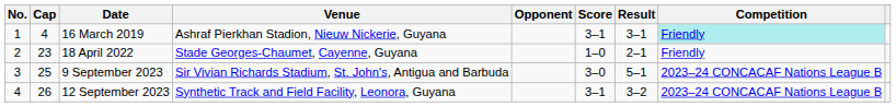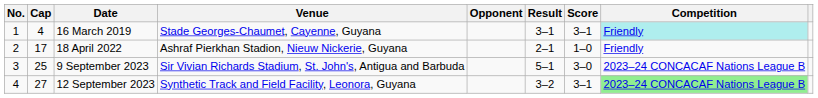 <table class="wikitable sortable">
 <tr>
 <th scope="col">No.</th>
 <th scope="col">Cap</th>
 <th scope="col">Date</th>
 <th scope="col">Venue</th>
 <th scope="col">Opponent</th>
+<th scope="col">Result</th>
 <th scope="col">Score</th>
-<th scope="col">Result</th>
 <th scope="col">Competition</th>
 <th class="unsortable" scope="col"></th>
 </tr>
 <tr>
 <td align="center">1</td>
 <td align="center">4</td>
 <td>16 March 2019</td>
-<td>Ashraf Pierkhan Stadion, <a href='#'>Nieuw Nickerie</a>, Guyana</td>
+<td><a href='#'>Stade Georges-Chaumet</a>, <a href='#'>Cayenne</a>, Guyana</td>
 <td></td>
 <td align="center">3–1</td>
 <td align="center">3–1</td>
 <td style="background: paleturquoise;"><a href='#'>Friendly</a></td>
 <td align="center"></td>
 </tr>
 <tr>
 <td align="center">2</td>
-<td align="center">23</td>
+<td align="center">17</td>
 <td>18 April 2022</td>
-<td><a href='#'>Stade Georges-Chaumet</a>, <a href='#'>Cayenne</a>, Guyana</td>
+<td>Ashraf Pierkhan Stadion, <a href='#'>Nieuw Nickerie</a>, Guyana</td>
 <td></td>
+<td align="center">2–1</td>
 <td align="center">1–0</td>
-<td align="center">2–1</td>
 <td><a href='#'>Friendly</a></td>
 <td align="center"></td>
 </tr>
 <tr>
 <td align="center">3</td>
 <td align="center">25</td>
 <td>9 September 2023</td>
 <td><a href='#'>Sir Vivian Richards Stadium</a>, <a href='#'>St. John's</a>, Antigua and Barbuda</td>
 <td></td>
+<td align="center">5–1</td>
 <td align="center">3–0</td>
-<td align="center">5–1</td>
 <td><a href='#'>2023–24 CONCACAF Nations League B</a></td>
 <td align="center"></td>
 </tr>
 <tr>
 <td align="center">4</td>
-<td align="center">26</td>
+<td align="center">27</td>
 <td>12 September 2023</td>
 <td><a href='#'>Synthetic Track and Field Facility</a>, <a href='#'>Leonora</a>, Guyana</td>
 <td></td>
+<td align="center">3–2</td>
 <td align="center">3–1</td>
-<td align="center">3–2</td>
-<td><a href='#'>2023–24 CONCACAF Nations League B</a></td>
+<td style="background: lightgreen;"><a href='#'>2023–24 CONCACAF Nations League B</a></td>
 <td align="center"></td>
 </tr>
 </table>
